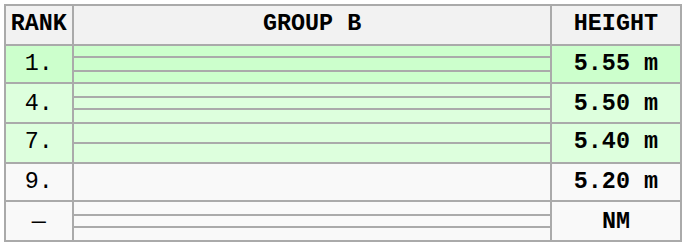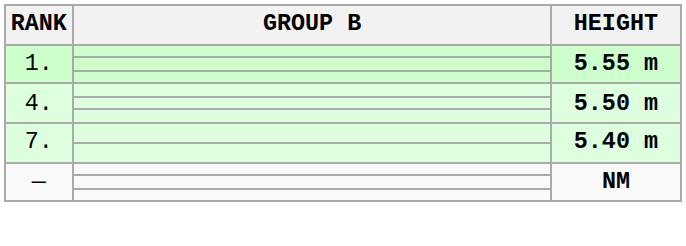 <table class="wikitable" style="border-collapse: collapse; font-size: 90%;">
 <tr>
 <th>RANK</th>
 <th style="width: 20em">GROUP B</th>
 <th style="width: 5em">HEIGHT</th>
 </tr>
 <tr style="background:#ccffcc;">
 <td rowspan=3 align="center">1.</td>
 <td></td>
 <td rowspan=3 align="center"><strong>5.55 m</strong></td>
 </tr>
 <tr style="background:#ccffcc;">
 <td></td>
 </tr>
 <tr style="background:#ccffcc;">
 <td></td>
 </tr>
 <tr style="background:#ddffdd;">
 <td rowspan=3 align="center">4.</td>
 <td></td>
 <td rowspan=3 align="center"><strong>5.50 m</strong></td>
 </tr>
 <tr style="background:#ddffdd;">
 <td></td>
 </tr>
 <tr style="background:#ddffdd;">
 <td></td>
 </tr>
 <tr style="background:#ddffdd;">
 <td rowspan=2 align="center">7.</td>
 <td></td>
 <td rowspan=2 align="center"><strong>5.40 m</strong></td>
 </tr>
 <tr style="background:#ddffdd;">
 <td></td>
 </tr>
 <tr>
-<td align="center">9.</td>
-<td></td>
-<td align="center"><strong>5.20 m</strong></td>
-</tr>
-<tr>
 <td rowspan=3 align="center">—</td>
 <td></td>
 <td rowspan=3 align="center"><strong>NM</strong></td>
 </tr>
 <tr>
 <td></td>
 </tr>
 <tr>
 <td></td>
 </tr>
 </table>
